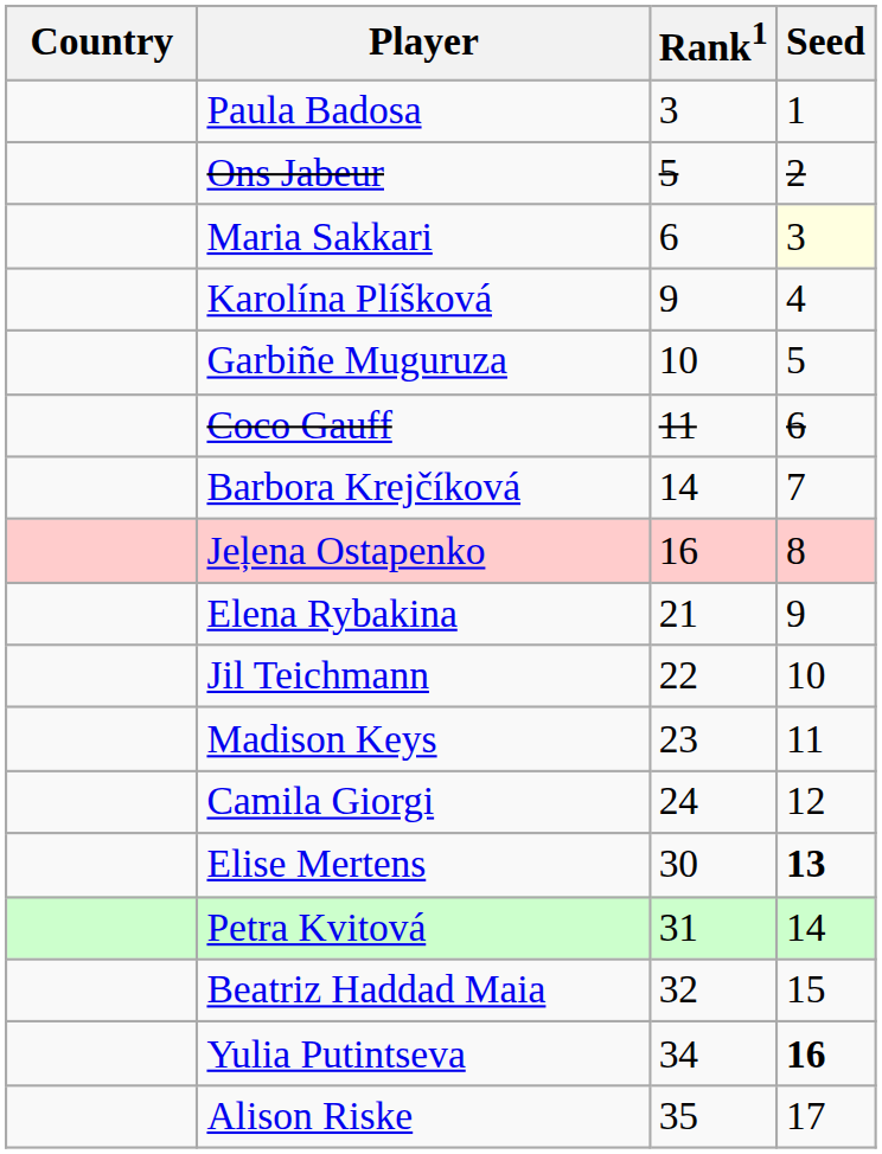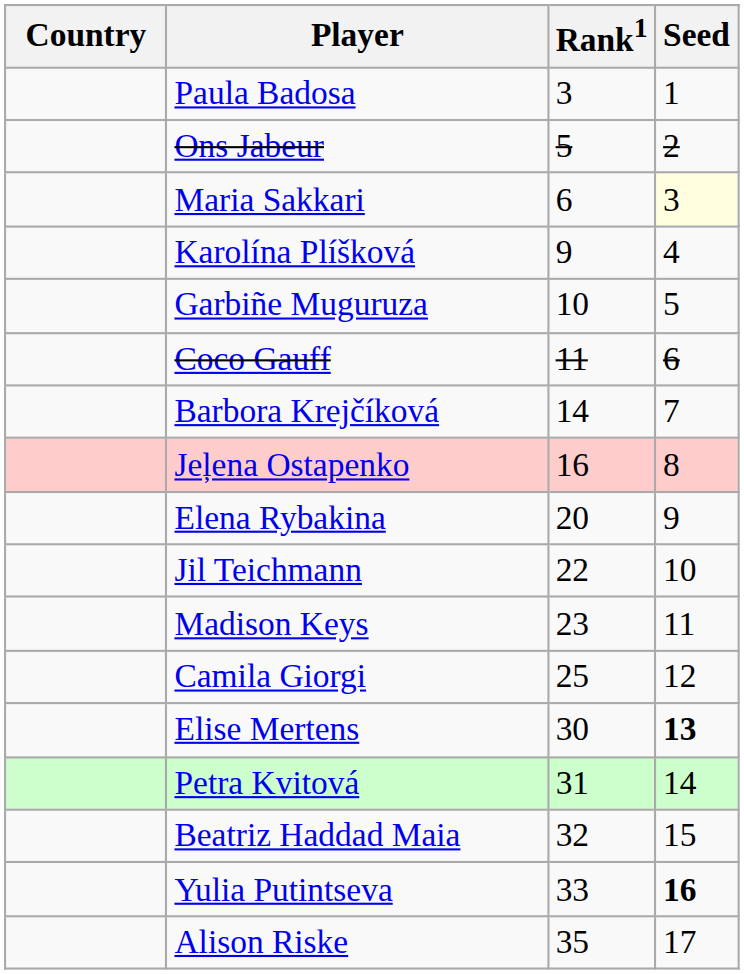 <table class="wikitable" border="1">
 <tr>
 <th width="70">Country</th>
 <th width="175">Player</th>
 <th>Rank<sup>1</sup></th>
 <th>Seed</th>
 </tr>
 <tr>
 <td></td>
 <td><a href='#'>Paula Badosa</a></td>
 <td>3</td>
 <td>1</td>
 </tr>
 <tr>
 <td><s></s></td>
 <td><s><a href='#'>Ons Jabeur</a></s></td>
 <td><s>5</s></td>
 <td><s>2</s></td>
 </tr>
 <tr>
 <td></td>
 <td><a href='#'>Maria Sakkari</a></td>
 <td>6</td>
 <td style="background: lightyellow;">3</td>
 </tr>
 <tr>
 <td></td>
 <td><a href='#'>Karolína Plíšková</a></td>
 <td>9</td>
 <td>4</td>
 </tr>
 <tr>
 <td></td>
 <td><a href='#'>Garbiñe Muguruza</a></td>
 <td>10</td>
 <td>5</td>
 </tr>
 <tr>
 <td><s></s></td>
 <td><s><a href='#'>Coco Gauff</a></s></td>
 <td><s>11</s></td>
 <td><s>6</s></td>
 </tr>
 <tr>
 <td></td>
 <td><a href='#'>Barbora Krejčíková</a></td>
 <td>14</td>
 <td>7</td>
 </tr>
 <tr style="background:#fcc;">
 <td></td>
 <td><a href='#'>Jeļena Ostapenko</a></td>
 <td>16</td>
 <td>8</td>
 </tr>
 <tr>
 <td></td>
 <td><a href='#'>Elena Rybakina</a></td>
-<td>21</td>
+<td>20</td>
 <td>9</td>
 </tr>
 <tr>
 <td></td>
 <td><a href='#'>Jil Teichmann</a></td>
 <td>22</td>
 <td>10</td>
 </tr>
 <tr>
 <td></td>
 <td><a href='#'>Madison Keys</a></td>
 <td>23</td>
 <td>11</td>
 </tr>
 <tr>
 <td></td>
 <td><a href='#'>Camila Giorgi</a></td>
-<td>24</td>
+<td>25</td>
 <td>12</td>
 </tr>
 <tr>
 <td></td>
 <td><a href='#'>Elise Mertens</a></td>
 <td>30</td>
 <td><strong>13</strong></td>
 </tr>
 <tr style="background:#cfc;">
 <td></td>
 <td><a href='#'>Petra Kvitová</a></td>
 <td>31</td>
 <td>14</td>
 </tr>
 <tr>
 <td></td>
 <td><a href='#'>Beatriz Haddad Maia</a></td>
 <td>32</td>
 <td>15</td>
 </tr>
 <tr>
 <td></td>
 <td><a href='#'>Yulia Putintseva</a></td>
-<td>34</td>
+<td>33</td>
 <td><strong>16</strong></td>
 </tr>
 <tr>
 <td></td>
 <td><a href='#'>Alison Riske</a></td>
 <td>35</td>
 <td>17</td>
 </tr>
 </table>
